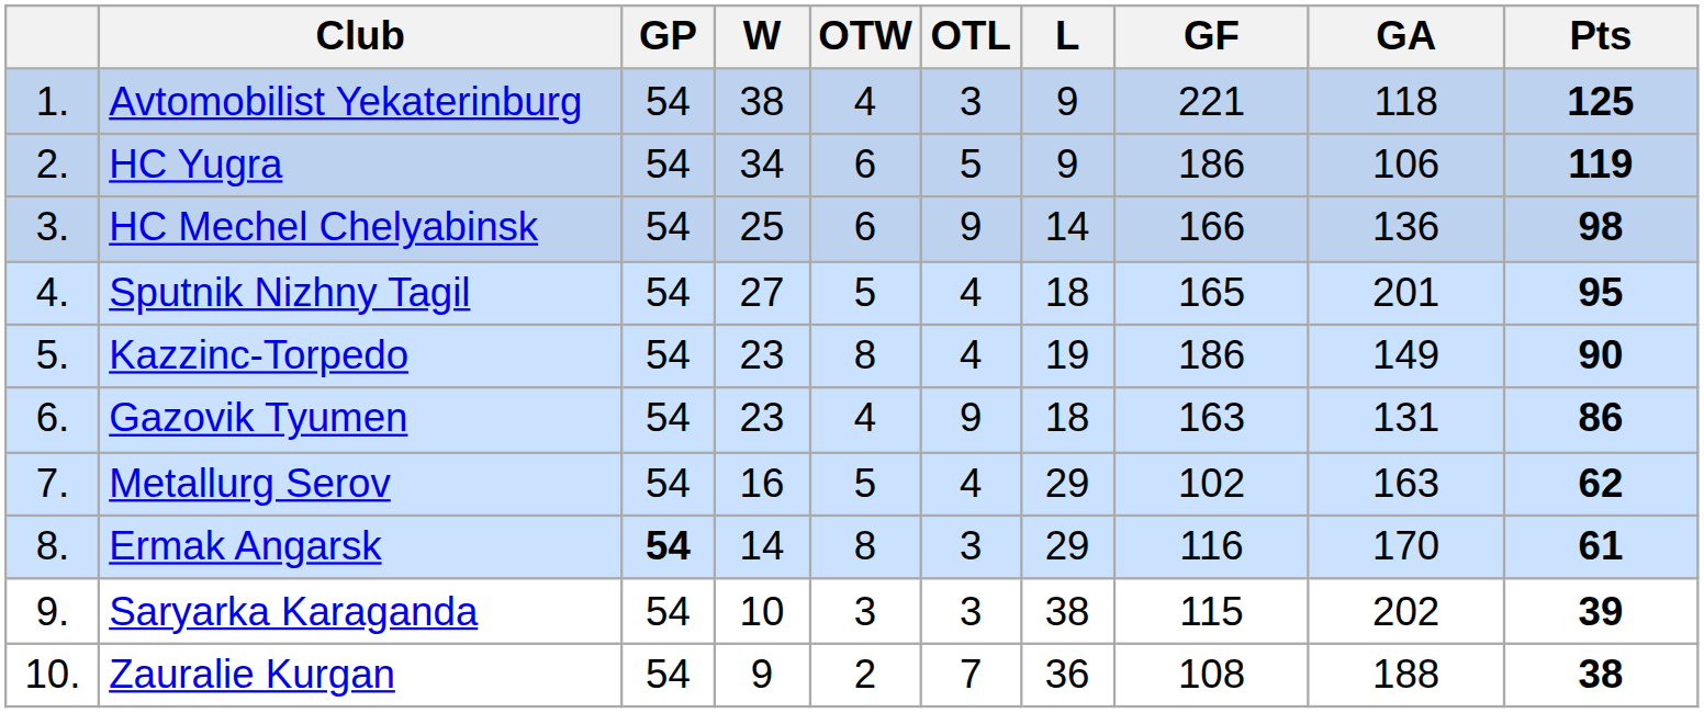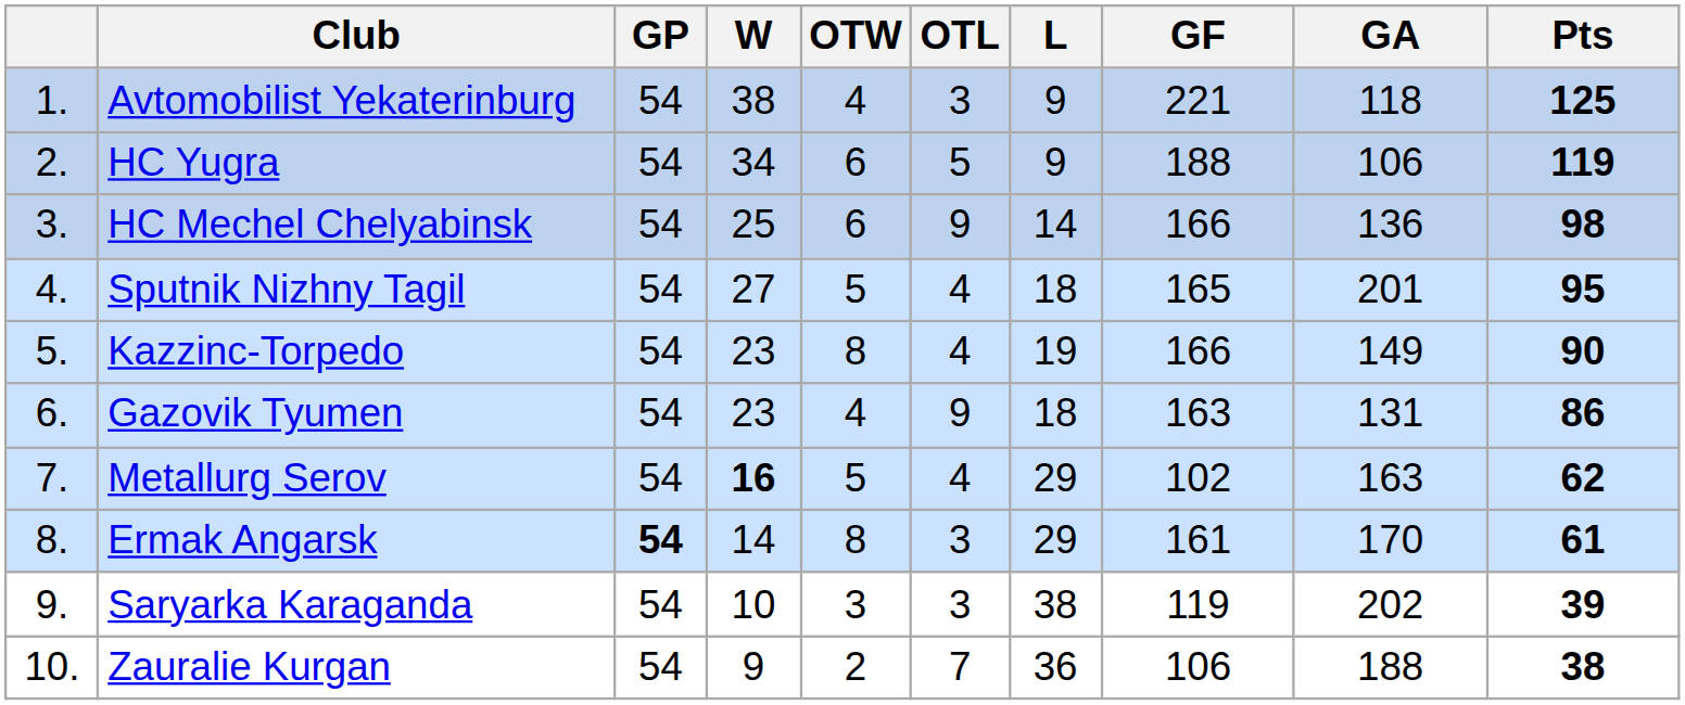 <table class="wikitable">
 <tr>
 <th width="30"></th>
 <th width="200">Club</th>
 <th width="30">GP</th>
 <th width="30">W</th>
 <th width="30">OTW</th>
 <th width="30">OTL</th>
 <th width="30">L</th>
 <th width="70">GF</th>
 <th width="70">GA</th>
 <th width="70">Pts</th>
 </tr>
 <tr bgcolor="#BCD2EE" align="center">
 <td>1.</td>
 <td align="left"><a href='#'>Avtomobilist Yekaterinburg</a></td>
 <td>54</td>
 <td>38</td>
 <td>4</td>
 <td>3</td>
 <td>9</td>
 <td>221</td>
 <td>118</td>
 <td><strong>125</strong></td>
 </tr>
 <tr bgcolor="#BCD2EE" align="center">
 <td>2.</td>
 <td align="left"><a href='#'>HC Yugra</a></td>
 <td>54</td>
 <td>34</td>
 <td>6</td>
 <td>5</td>
 <td>9</td>
-<td>186</td>
+<td>188</td>
 <td>106</td>
 <td><strong>119</strong></td>
 </tr>
 <tr bgcolor="#BCD2EE" align="center">
 <td>3.</td>
 <td align="left"><a href='#'>HC Mechel Chelyabinsk</a></td>
 <td>54</td>
 <td>25</td>
 <td>6</td>
 <td>9</td>
 <td>14</td>
 <td>166</td>
 <td>136</td>
 <td><strong>98</strong></td>
 </tr>
 <tr bgcolor="#CAE1FF" align="center">
 <td>4.</td>
 <td align="left"><a href='#'>Sputnik Nizhny Tagil</a></td>
 <td>54</td>
 <td>27</td>
 <td>5</td>
 <td>4</td>
 <td>18</td>
 <td>165</td>
 <td>201</td>
 <td><strong>95</strong></td>
 </tr>
 <tr bgcolor="#CAE1FF" align="center">
 <td>5.</td>
 <td align="left"><a href='#'>Kazzinc-Torpedo</a></td>
 <td>54</td>
 <td>23</td>
 <td>8</td>
 <td>4</td>
 <td>19</td>
-<td>186</td>
+<td>166</td>
 <td>149</td>
 <td><strong>90</strong></td>
 </tr>
 <tr bgcolor="#CAE1FF" align="center">
 <td>6.</td>
 <td align="left"><a href='#'>Gazovik Tyumen</a></td>
 <td>54</td>
 <td>23</td>
 <td>4</td>
 <td>9</td>
 <td>18</td>
 <td>163</td>
 <td>131</td>
 <td><strong>86</strong></td>
 </tr>
 <tr bgcolor="#CAE1FF" align="center">
 <td>7.</td>
 <td align="left"><a href='#'>Metallurg Serov</a></td>
 <td>54</td>
-<td>16</td>
+<td><strong>16</strong></td>
 <td>5</td>
 <td>4</td>
 <td>29</td>
 <td>102</td>
 <td>163</td>
 <td><strong>62</strong></td>
 </tr>
 <tr bgcolor="#CAE1FF" align="center">
 <td>8.</td>
 <td align="left"><a href='#'>Ermak Angarsk</a></td>
 <td><strong>54</strong></td>
 <td>14</td>
 <td>8</td>
 <td>3</td>
 <td>29</td>
-<td>116</td>
+<td>161</td>
 <td>170</td>
 <td><strong>61</strong></td>
 </tr>
 <tr bgcolor="#FFFFFF" align="center">
 <td>9.</td>
 <td align="left"><a href='#'>Saryarka Karaganda</a></td>
 <td>54</td>
 <td>10</td>
 <td>3</td>
 <td>3</td>
 <td>38</td>
-<td>115</td>
+<td>119</td>
 <td>202</td>
 <td><strong>39</strong></td>
 </tr>
 <tr bgcolor="#FFFFFF" align="center">
 <td>10.</td>
 <td align="left"><a href='#'>Zauralie Kurgan</a></td>
 <td>54</td>
 <td>9</td>
 <td>2</td>
 <td>7</td>
 <td>36</td>
-<td>108</td>
+<td>106</td>
 <td>188</td>
 <td><strong>38</strong></td>
 </tr>
 </table>
